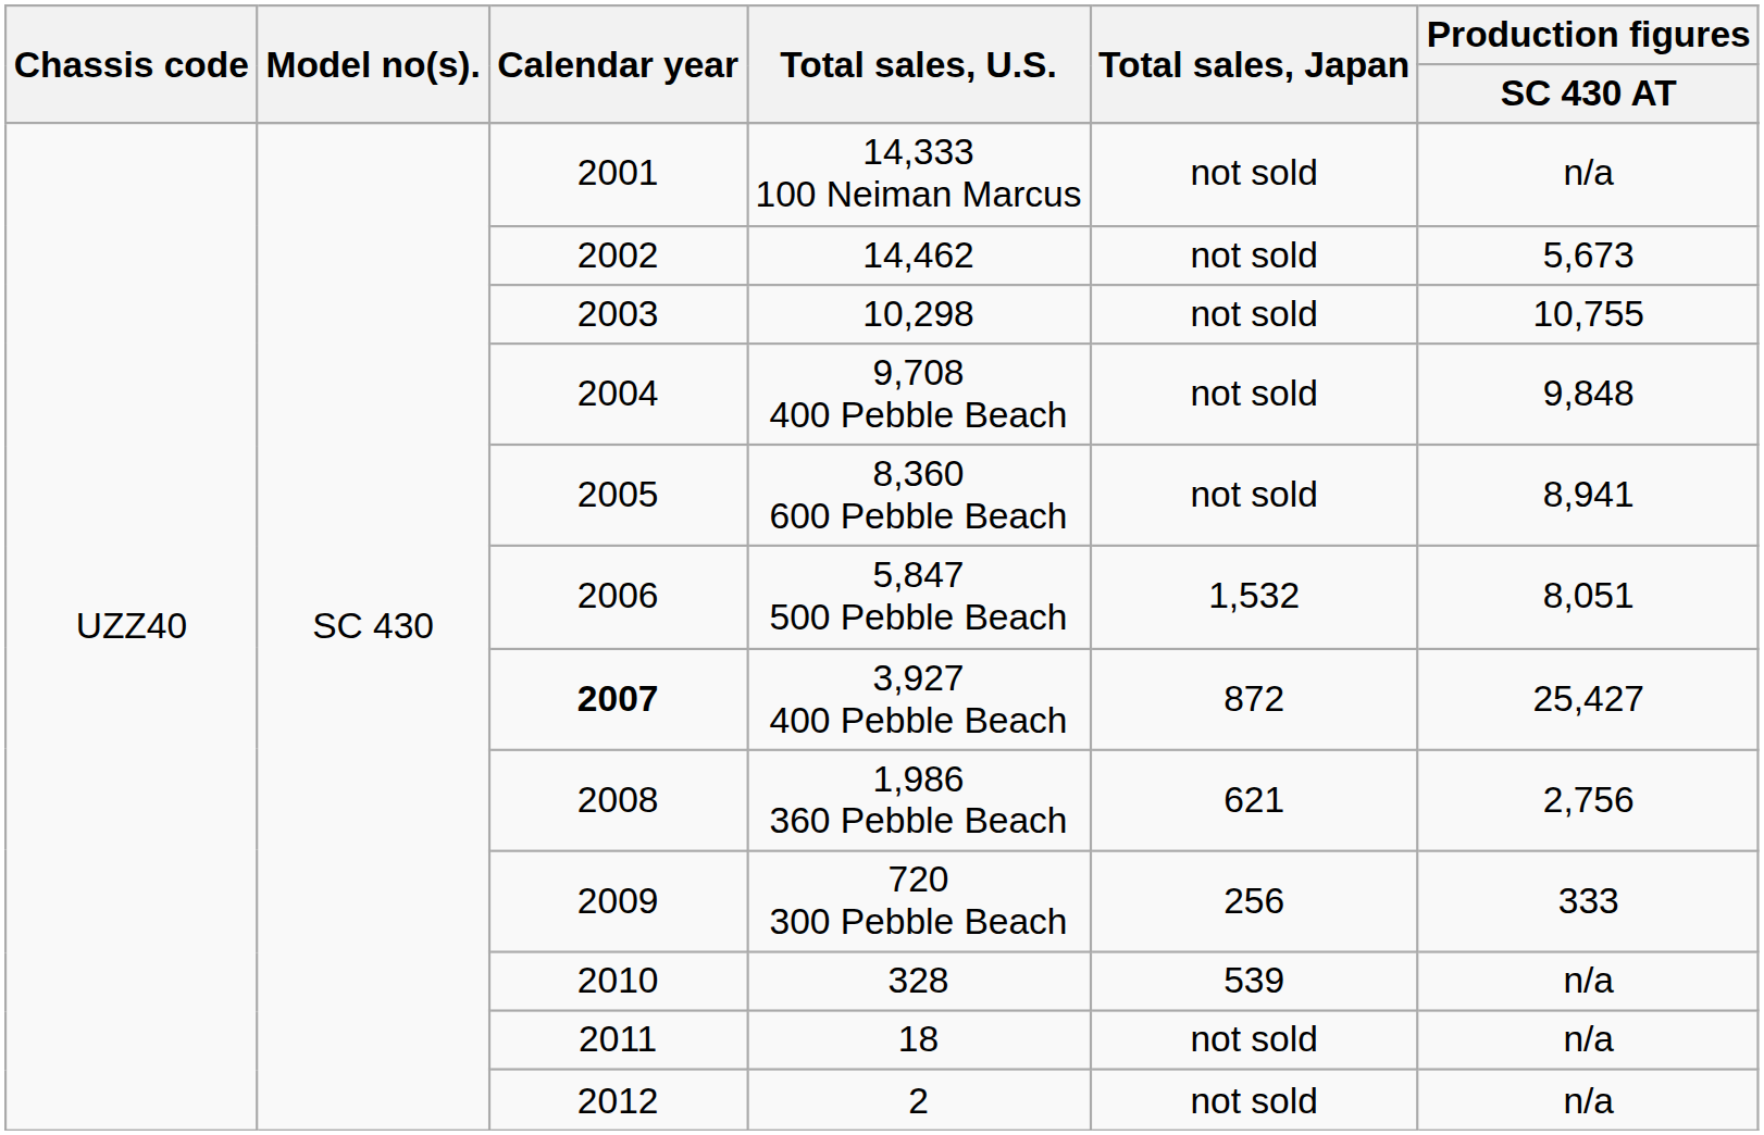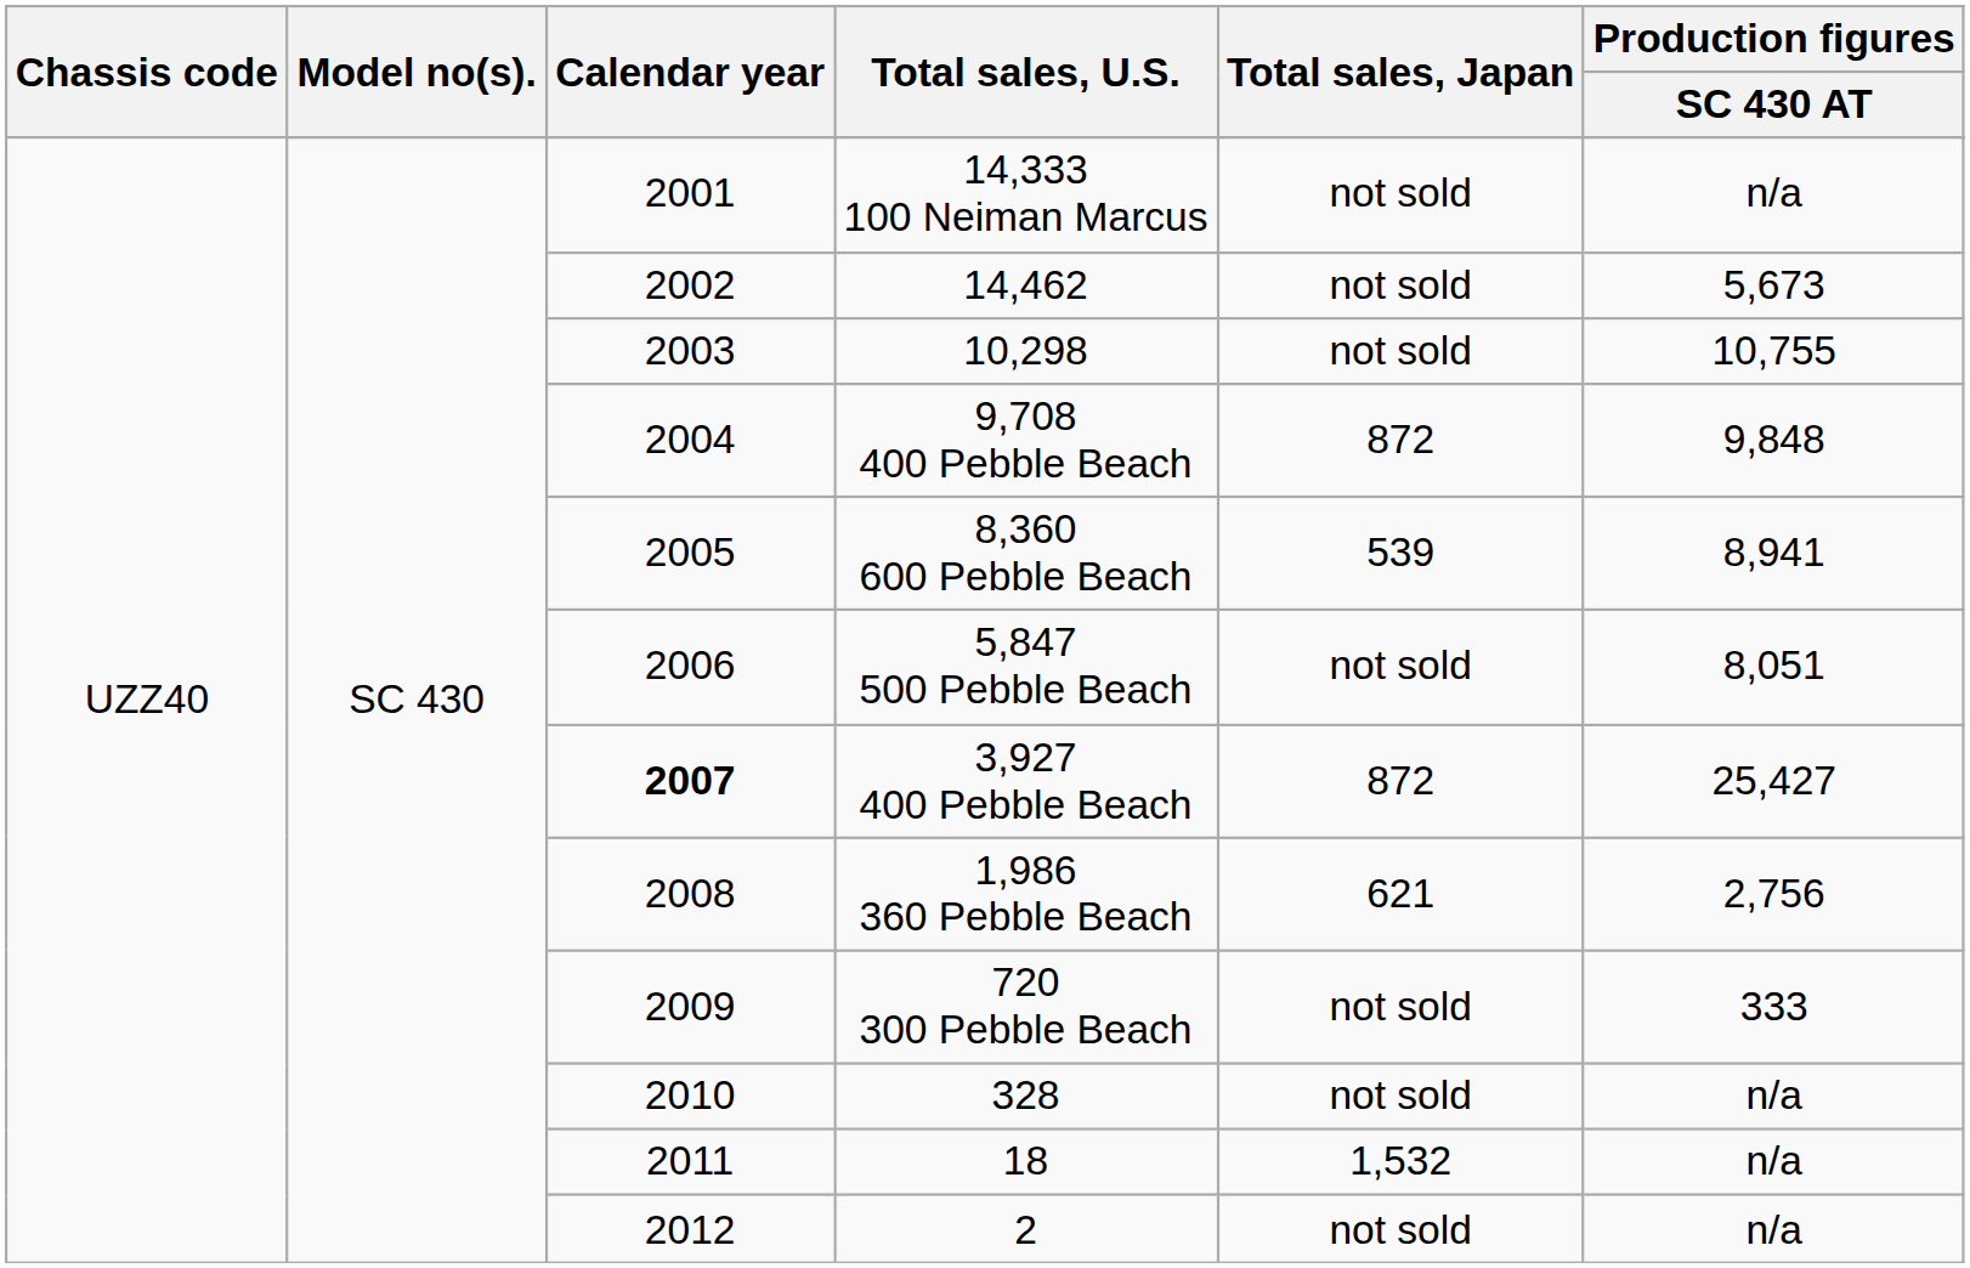 <table class=wikitable style="font-size:97%; text-align:center">
 <tr>
 <th rowspan=2>Chassis code</th>
 <th rowspan=2>Model no(s).</th>
 <th rowspan=2>Calendar year</th>
 <th rowspan=2>Total sales, U.S.</th>
 <th rowspan=2>Total sales, Japan</th>
 <th colspan=3>Production figures</th>
 </tr>
 <tr>
 <th>SC 430 AT</th>
 </tr>
 <tr>
 <td rowspan=13>UZZ40</td>
 </tr>
 <tr>
 <td rowspan=12>SC 430</td>
 <td>2001</td>
 <td>14,333<br>100 Neiman Marcus</td>
 <td>not sold</td>
 <td>n/a</td>
 </tr>
 <tr>
 <td>2002</td>
 <td>14,462</td>
 <td>not sold</td>
 <td>5,673</td>
 </tr>
 <tr>
 <td>2003</td>
 <td>10,298</td>
 <td>not sold</td>
 <td>10,755</td>
 </tr>
 <tr>
 <td>2004</td>
 <td>9,708<br>400 Pebble Beach</td>
-<td>not sold</td>
+<td>872</td>
 <td>9,848</td>
 </tr>
 <tr>
 <td>2005</td>
 <td>8,360<br>600 Pebble Beach</td>
-<td>not sold</td>
+<td>539</td>
 <td>8,941</td>
 </tr>
 <tr>
 <td>2006</td>
 <td>5,847<br>500 Pebble Beach</td>
-<td>1,532</td>
+<td>not sold</td>
 <td>8,051</td>
 </tr>
 <tr>
 <td><strong>2007</strong></td>
 <td>3,927<br>400 Pebble Beach</td>
 <td>872</td>
 <td>25,427</td>
 </tr>
 <tr>
 <td>2008</td>
 <td>1,986<br>360 Pebble Beach</td>
 <td>621</td>
 <td>2,756</td>
 </tr>
 <tr>
 <td>2009</td>
 <td>720<br>300 Pebble Beach</td>
-<td>256</td>
+<td>not sold</td>
 <td>333</td>
 </tr>
 <tr>
 <td>2010</td>
 <td>328</td>
-<td>539</td>
+<td>not sold</td>
 <td>n/a</td>
 </tr>
 <tr>
 <td>2011</td>
 <td>18</td>
-<td>not sold</td>
+<td>1,532</td>
 <td>n/a</td>
 </tr>
 <tr>
 <td>2012</td>
 <td>2</td>
 <td>not sold</td>
 <td>n/a</td>
 </tr>
 </table>
